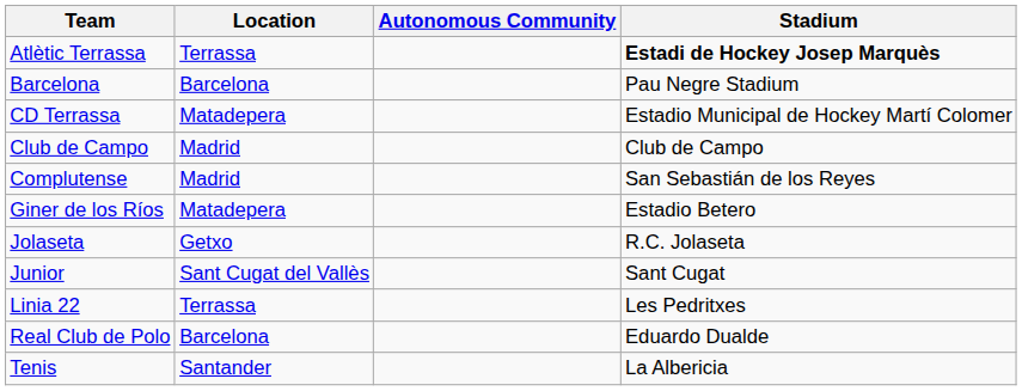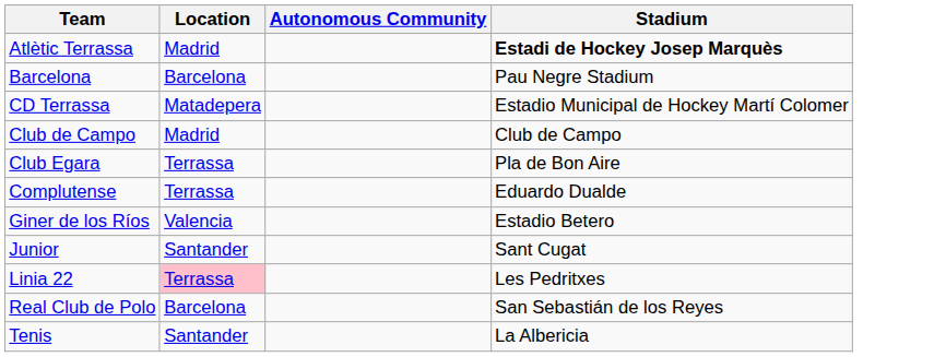 <table class="wikitable sortable">
 <tr>
 <th>Team</th>
 <th>Location</th>
 <th><a href='#'>Autonomous Community</a></th>
 <th>Stadium</th>
 </tr>
 <tr>
 <td><a href='#'>Atlètic Terrassa</a></td>
-<td><a href='#'>Terrassa</a></td>
+<td><a href='#'>Madrid</a></td>
 <td></td>
 <td><strong>Estadi de Hockey Josep Marquès</strong></td>
 </tr>
 <tr>
 <td><a href='#'>Barcelona</a></td>
 <td><a href='#'>Barcelona</a></td>
 <td></td>
 <td>Pau Negre Stadium</td>
 </tr>
 <tr>
 <td><a href='#'>CD Terrassa</a></td>
 <td><a href='#'>Matadepera</a></td>
 <td></td>
 <td>Estadio Municipal de Hockey Martí Colomer</td>
 </tr>
 <tr>
 <td><a href='#'>Club de Campo</a></td>
 <td><a href='#'>Madrid</a></td>
 <td></td>
 <td>Club de Campo</td>
 </tr>
 <tr>
+<td><a href='#'>Club Egara</a></td>
+<td><a href='#'>Terrassa</a></td>
+<td></td>
+<td>Pla de Bon Aire</td>
+</tr>
+<tr>
 <td><a href='#'>Complutense</a></td>
-<td><a href='#'>Madrid</a></td>
+<td><a href='#'>Terrassa</a></td>
 <td></td>
-<td>San Sebastián de los Reyes</td>
+<td>Eduardo Dualde</td>
 </tr>
 <tr>
 <td><a href='#'>Giner de los Ríos</a></td>
-<td><a href='#'>Matadepera</a></td>
+<td><a href='#'>Valencia</a></td>
 <td></td>
 <td>Estadio Betero</td>
 </tr>
 <tr>
-<td><a href='#'>Jolaseta</a></td>
-<td><a href='#'>Getxo</a></td>
-<td></td>
-<td>R.C. Jolaseta</td>
-</tr>
-<tr>
 <td><a href='#'>Junior</a></td>
-<td><a href='#'>Sant Cugat del Vallès</a></td>
+<td><a href='#'>Santander</a></td>
 <td></td>
 <td>Sant Cugat</td>
 </tr>
 <tr>
 <td><a href='#'>Linia 22</a></td>
-<td><a href='#'>Terrassa</a></td>
+<td style="background: pink;"><a href='#'>Terrassa</a></td>
 <td></td>
 <td>Les Pedritxes</td>
 </tr>
 <tr>
 <td><a href='#'>Real Club de Polo</a></td>
 <td><a href='#'>Barcelona</a></td>
 <td></td>
-<td>Eduardo Dualde</td>
+<td>San Sebastián de los Reyes</td>
 </tr>
 <tr>
 <td><a href='#'>Tenis</a></td>
 <td><a href='#'>Santander</a></td>
 <td></td>
 <td>La Albericia</td>
 </tr>
 </table>
